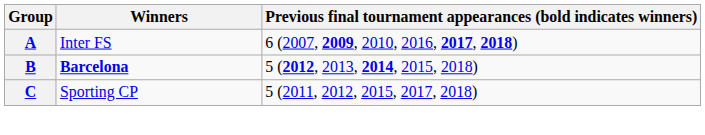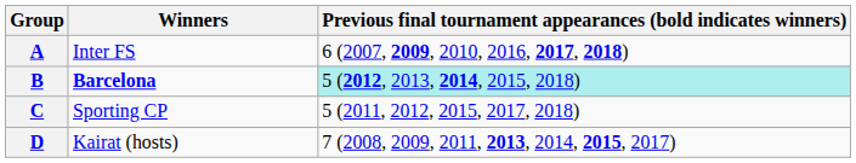 <table class="wikitable">
 <tr>
 <th>Group</th>
 <th width=200>Winners</th>
 <th>Previous final tournament appearances (bold indicates winners)</th>
 </tr>
 <tr>
 <th><a href='#'>A</a></th>
 <td> <a href='#'>Inter FS</a></td>
 <td>6 (<a href='#'>2007</a>, <strong><a href='#'>2009</a></strong>, <a href='#'>2010</a>, <a href='#'>2016</a>, <strong><a href='#'>2017</a></strong>, <strong><a href='#'>2018</a></strong>)</td>
 </tr>
 <tr>
 <th><a href='#'>B</a></th>
 <td><strong> <a href='#'>Barcelona</a></strong></td>
-<td>5 (<strong><a href='#'>2012</a></strong>, <a href='#'>2013</a>, <strong><a href='#'>2014</a></strong>, <a href='#'>2015</a>, <a href='#'>2018</a>)</td>
+<td style="background: paleturquoise;">5 (<strong><a href='#'>2012</a></strong>, <a href='#'>2013</a>, <strong><a href='#'>2014</a></strong>, <a href='#'>2015</a>, <a href='#'>2018</a>)</td>
 </tr>
 <tr>
 <th><a href='#'>C</a></th>
 <td> <a href='#'>Sporting CP</a></td>
 <td>5 (<a href='#'>2011</a>, <a href='#'>2012</a>, <a href='#'>2015</a>, <a href='#'>2017</a>, <a href='#'>2018</a>)</td>
 </tr>
+<tr>
+<th><a href='#'>D</a></th>
+<td> <a href='#'>Kairat</a> (hosts)</td>
+<td>7 (<a href='#'>2008</a>, <a href='#'>2009</a>, <a href='#'>2011</a>, <strong><a href='#'>2013</a></strong>, <a href='#'>2014</a>, <strong><a href='#'>2015</a></strong>, <a href='#'>2017</a>)</td>
+</tr>
 </table>
